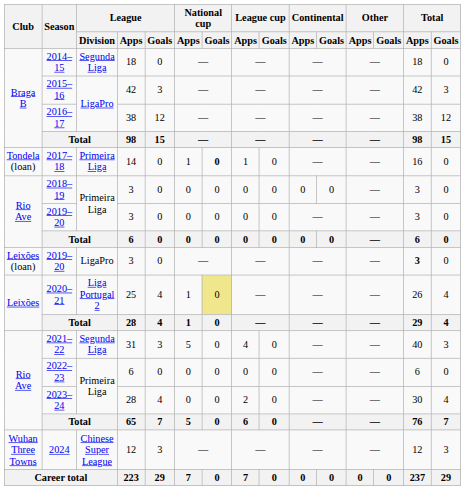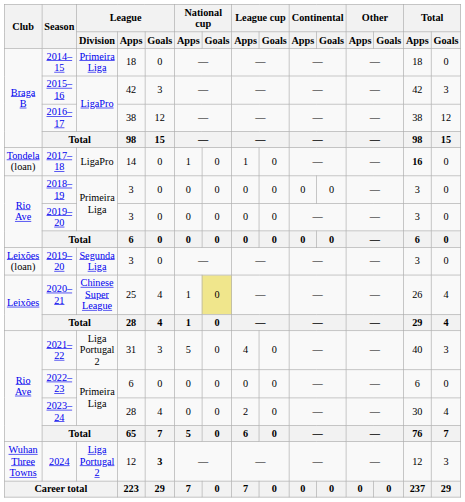 <table class="wikitable" style="text-align:center">
 <tr>
 <th rowspan="2">Club</th>
 <th rowspan="2">Season</th>
 <th colspan="3">League</th>
 <th colspan="2">National cup</th>
 <th colspan="2">League cup</th>
 <th colspan="2">Continental</th>
 <th colspan="2">Other</th>
 <th colspan="2">Total</th>
 </tr>
 <tr>
 <th>Division</th>
 <th>Apps</th>
 <th>Goals</th>
 <th>Apps</th>
 <th>Goals</th>
 <th>Apps</th>
 <th>Goals</th>
 <th>Apps</th>
 <th>Goals</th>
 <th>Apps</th>
 <th>Goals</th>
 <th>Apps</th>
 <th>Goals</th>
 </tr>
 <tr>
 <td rowspan="4"><a href='#'>Braga B</a></td>
 <td><a href='#'>2014–15</a></td>
-<td><a href='#'>Segunda Liga</a></td>
+<td><a href='#'>Primeira Liga</a></td>
 <td>18</td>
 <td>0</td>
 <td colspan="2">—</td>
 <td colspan="2">—</td>
 <td colspan="2">—</td>
 <td colspan="2">—</td>
 <td>18</td>
 <td>0</td>
 </tr>
 <tr>
 <td><a href='#'>2015–16</a></td>
 <td rowspan="2"><a href='#'>LigaPro</a></td>
 <td>42</td>
 <td>3</td>
 <td colspan="2">—</td>
 <td colspan="2">—</td>
 <td colspan="2">—</td>
 <td colspan="2">—</td>
 <td>42</td>
 <td>3</td>
 </tr>
 <tr>
 <td><a href='#'>2016–17</a></td>
 <td>38</td>
 <td>12</td>
 <td colspan="2">—</td>
 <td colspan="2">—</td>
 <td colspan="2">—</td>
 <td colspan="2">—</td>
 <td>38</td>
 <td>12</td>
 </tr>
 <tr>
 <th colspan="2">Total</th>
 <th>98</th>
 <th>15</th>
 <th colspan="2">—</th>
 <th colspan="2">—</th>
 <th colspan="2">—</th>
 <th colspan="2">—</th>
 <th>98</th>
 <th>15</th>
 </tr>
 <tr>
 <td><a href='#'>Tondela</a> (loan)</td>
 <td><a href='#'>2017–18</a></td>
-<td><a href='#'>Primeira Liga</a></td>
+<td>LigaPro</td>
 <td>14</td>
 <td>0</td>
 <td>1</td>
-<td><strong>0</strong></td>
+<td>0</td>
 <td>1</td>
 <td>0</td>
 <td colspan="2">—</td>
 <td colspan="2">—</td>
-<td>16</td>
+<td><strong>16</strong></td>
 <td>0</td>
 </tr>
 <tr>
 <td rowspan="3"><a href='#'>Rio Ave</a></td>
 <td><a href='#'>2018–19</a></td>
 <td rowspan="2">Primeira Liga</td>
 <td>3</td>
 <td>0</td>
 <td>0</td>
 <td>0</td>
 <td>0</td>
 <td>0</td>
 <td>0</td>
 <td>0</td>
 <td colspan="2">—</td>
 <td>3</td>
 <td>0</td>
 </tr>
 <tr>
 <td><a href='#'>2019–20</a></td>
 <td>3</td>
 <td>0</td>
 <td>0</td>
 <td>0</td>
 <td>0</td>
 <td>0</td>
 <td colspan="2">—</td>
 <td colspan="2">—</td>
 <td>3</td>
 <td>0</td>
 </tr>
 <tr>
 <th colspan="2">Total</th>
 <th>6</th>
 <th>0</th>
 <th>0</th>
 <th>0</th>
 <th>0</th>
 <th>0</th>
 <th>0</th>
 <th>0</th>
 <th colspan="2">—</th>
 <th>6</th>
 <th>0</th>
 </tr>
 <tr>
 <td><a href='#'>Leixões</a> (loan)</td>
 <td><a href='#'>2019–20</a></td>
-<td>LigaPro</td>
+<td><a href='#'>Segunda Liga</a></td>
 <td>3</td>
 <td>0</td>
 <td colspan="2">—</td>
 <td colspan="2">—</td>
 <td colspan="2">—</td>
 <td colspan="2">—</td>
-<td><strong>3</strong></td>
+<td>3</td>
 <td>0</td>
 </tr>
 <tr>
 <td rowspan="2"><a href='#'>Leixões</a></td>
 <td><a href='#'>2020–21</a></td>
-<td><a href='#'>Liga Portugal 2</a></td>
+<td><a href='#'>Chinese Super League</a></td>
 <td>25</td>
 <td>4</td>
 <td>1</td>
 <td style="background: khaki;">0</td>
 <td colspan="2">—</td>
 <td colspan="2">—</td>
 <td colspan="2">—</td>
 <td>26</td>
 <td>4</td>
 </tr>
 <tr>
 <th colspan="2">Total</th>
 <th>28</th>
 <th>4</th>
 <th>1</th>
 <th>0</th>
 <th colspan="2">—</th>
 <th colspan="2">—</th>
 <th colspan="2">—</th>
 <th>29</th>
 <th>4</th>
 </tr>
 <tr>
 <td rowspan="4"><a href='#'>Rio Ave</a></td>
 <td><a href='#'>2021–22</a></td>
-<td><a href='#'>Segunda Liga</a></td>
+<td>Liga Portugal 2</td>
 <td>31</td>
 <td>3</td>
 <td>5</td>
 <td>0</td>
 <td>4</td>
 <td>0</td>
 <td colspan="2">—</td>
 <td colspan="2">—</td>
 <td>40</td>
 <td>3</td>
 </tr>
 <tr>
 <td><a href='#'>2022–23</a></td>
 <td rowspan="2">Primeira Liga</td>
 <td>6</td>
 <td>0</td>
 <td>0</td>
 <td>0</td>
 <td>0</td>
 <td>0</td>
 <td colspan="2">—</td>
 <td colspan="2">—</td>
 <td>6</td>
 <td>0</td>
 </tr>
 <tr>
 <td><a href='#'>2023–24</a></td>
 <td>28</td>
 <td>4</td>
 <td>0</td>
 <td>0</td>
 <td>2</td>
 <td>0</td>
 <td colspan="2">—</td>
 <td colspan="2">—</td>
 <td>30</td>
 <td>4</td>
 </tr>
 <tr>
 <th colspan="2">Total</th>
 <th>65</th>
 <th>7</th>
 <th>5</th>
 <th>0</th>
 <th>6</th>
 <th>0</th>
 <th colspan="2">—</th>
 <th colspan="2">—</th>
 <th>76</th>
 <th>7</th>
 </tr>
 <tr>
 <td><a href='#'>Wuhan Three Towns</a></td>
 <td><a href='#'>2024</a></td>
-<td><a href='#'>Chinese Super League</a></td>
+<td><a href='#'>Liga Portugal 2</a></td>
 <td>12</td>
-<td>3</td>
+<td><strong>3</strong></td>
 <td colspan="2">—</td>
 <td colspan="2">—</td>
 <td colspan="2">—</td>
 <td colspan="2">—</td>
 <td>12</td>
 <td>3</td>
 </tr>
 <tr>
 <th colspan="3">Career total</th>
 <th>223</th>
 <th>29</th>
 <th>7</th>
 <th>0</th>
 <th>7</th>
 <th>0</th>
 <th>0</th>
 <th>0</th>
 <th>0</th>
 <th>0</th>
 <th>237</th>
 <th>29</th>
 </tr>
 </table>
